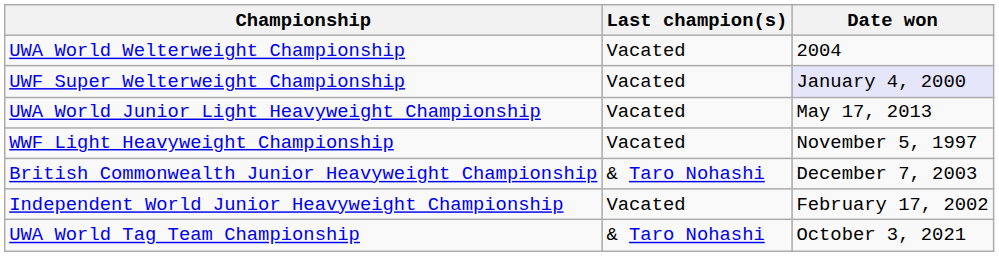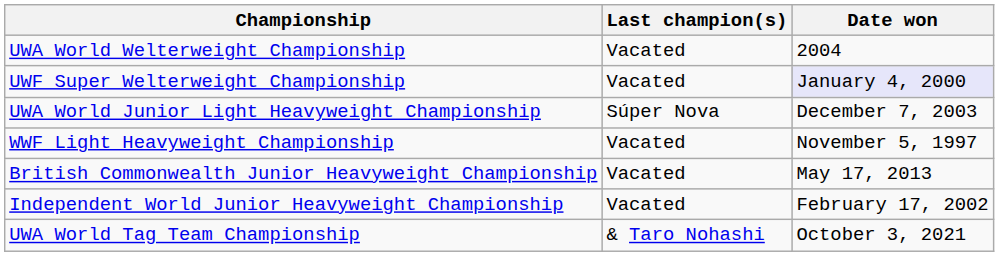 <table class="wikitable">
 <tr>
 <th>Championship</th>
 <th>Last champion(s)</th>
 <th>Date won</th>
 </tr>
 <tr>
 <td><a href='#'>UWA World Welterweight Championship</a></td>
 <td>Vacated</td>
 <td>2004</td>
 </tr>
 <tr>
 <td><a href='#'>UWF Super Welterweight Championship</a></td>
 <td>Vacated</td>
 <td style="background: lavender;">January 4, 2000</td>
 </tr>
 <tr>
 <td><a href='#'>UWA World Junior Light Heavyweight Championship</a></td>
-<td>Vacated</td>
-<td>May 17, 2013</td>
+<td>Súper Nova</td>
+<td>December 7, 2003</td>
 </tr>
 <tr>
 <td><a href='#'>WWF Light Heavyweight Championship</a></td>
 <td>Vacated</td>
 <td>November 5, 1997</td>
 </tr>
 <tr>
 <td><a href='#'>British Commonwealth Junior Heavyweight Championship</a></td>
-<td> & <a href='#'>Taro Nohashi</a></td>
-<td>December 7, 2003</td>
+<td>Vacated</td>
+<td>May 17, 2013</td>
 </tr>
 <tr>
 <td><a href='#'>Independent World Junior Heavyweight Championship</a></td>
 <td>Vacated</td>
 <td>February 17, 2002</td>
 </tr>
 <tr>
 <td><a href='#'>UWA World Tag Team Championship</a></td>
 <td> & <a href='#'>Taro Nohashi</a></td>
 <td>October 3, 2021</td>
 </tr>
 </table>
